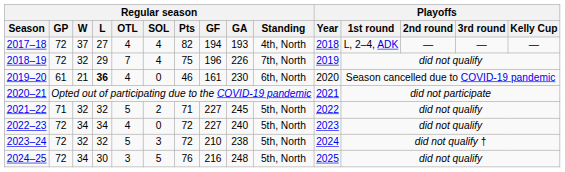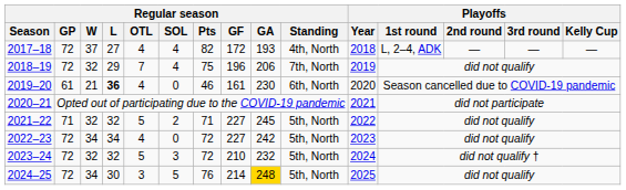 <table class="wikitable" style="text-align:center">
 <tr>
 <th colspan=10>Regular season</th>
 <th colspan=5>Playoffs</th>
 </tr>
 <tr>
 <th>Season</th>
 <th>GP</th>
 <th>W</th>
 <th>L</th>
 <th>OTL</th>
 <th>SOL</th>
 <th>Pts</th>
 <th>GF</th>
 <th>GA</th>
 <th>Standing</th>
 <th>Year</th>
 <th>1st round</th>
 <th>2nd round</th>
 <th>3rd round</th>
 <th>Kelly Cup</th>
 </tr>
 <tr>
 <td><a href='#'>2017–18</a></td>
 <td>72</td>
 <td>37</td>
 <td>27</td>
 <td>4</td>
 <td>4</td>
 <td>82</td>
-<td>194</td>
+<td>172</td>
 <td>193</td>
 <td>4th, North</td>
 <td><a href='#'>2018</a></td>
 <td>L, 2–4, <a href='#'>ADK</a></td>
 <td>—</td>
 <td>—</td>
 <td>—</td>
 </tr>
 <tr>
 <td><a href='#'>2018–19</a></td>
 <td>72</td>
 <td>32</td>
 <td>29</td>
 <td>7</td>
 <td>4</td>
 <td>75</td>
 <td>196</td>
-<td>226</td>
+<td>206</td>
 <td>7th, North</td>
 <td><a href='#'>2019</a></td>
 <td colspan=4><em>did not qualify</em></td>
 </tr>
 <tr>
 <td><a href='#'>2019–20</a></td>
 <td>61</td>
 <td>21</td>
 <td><strong>36</strong></td>
 <td>4</td>
 <td>0</td>
 <td>46</td>
 <td>161</td>
 <td>230</td>
 <td>6th, North</td>
 <td>2020</td>
 <td colspan=4>Season cancelled due to <a href='#'>COVID-19 pandemic</a></td>
 </tr>
 <tr>
 <td><a href='#'>2020–21</a></td>
 <td colspan=9><em>Opted out of participating due to the <a href='#'>COVID-19 pandemic</a></em></td>
 <td><a href='#'>2021</a></td>
 <td colspan=4><em>did not participate</em></td>
 </tr>
 <tr>
 <td><a href='#'>2021–22</a></td>
 <td>71</td>
 <td>32</td>
 <td>32</td>
 <td>5</td>
 <td>2</td>
 <td>71</td>
 <td>227</td>
 <td>245</td>
 <td>5th, North</td>
 <td><a href='#'>2022</a></td>
 <td colspan=4><em>did not qualify</em></td>
 </tr>
 <tr>
 <td><a href='#'>2022–23</a></td>
 <td>72</td>
 <td>34</td>
 <td>34</td>
 <td>4</td>
 <td>0</td>
 <td>72</td>
 <td>227</td>
-<td>240</td>
+<td>242</td>
 <td>5th, North</td>
 <td><a href='#'>2023</a></td>
 <td colspan=4><em>did not qualify</em></td>
 </tr>
 <tr>
 <td><a href='#'>2023–24</a></td>
 <td>72</td>
 <td>32</td>
 <td>32</td>
 <td>5</td>
 <td>3</td>
 <td>72</td>
 <td>210</td>
-<td>238</td>
+<td>232</td>
 <td>5th, North</td>
 <td><a href='#'>2024</a></td>
 <td colspan=4><em>did not qualify</em> †</td>
 </tr>
 <tr>
 <td><a href='#'>2024–25</a></td>
 <td>72</td>
 <td>34</td>
 <td>30</td>
 <td>3</td>
 <td>5</td>
 <td>76</td>
-<td>216</td>
-<td>248</td>
+<td>214</td>
+<td style="background: gold;">248</td>
 <td>5th, North</td>
 <td><a href='#'>2025</a></td>
 <td colspan=4><em>did not qualify</em></td>
 </tr>
 </table>
